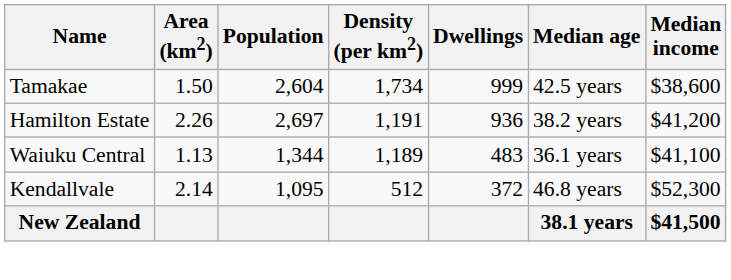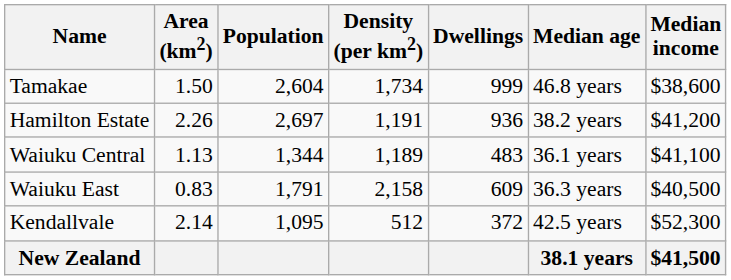 <table class="wikitable">
 <tr>
 <th>Name</th>
 <th>Area<br>(km<sup>2</sup>)</th>
 <th>Population</th>
 <th>Density<br>(per km<sup>2</sup>)</th>
 <th>Dwellings</th>
 <th>Median age</th>
 <th>Median<br>income</th>
 </tr>
 <tr>
 <td>Tamakae</td>
 <td style="text-align:right;">1.50</td>
 <td style="text-align:right;">2,604</td>
 <td style="text-align:right;">1,734</td>
 <td style="text-align:right;">999</td>
-<td>42.5 years</td>
+<td>46.8 years</td>
 <td>$38,600</td>
 </tr>
 <tr>
 <td>Hamilton Estate</td>
 <td style="text-align:right;">2.26</td>
 <td style="text-align:right;">2,697</td>
 <td style="text-align:right;">1,191</td>
 <td style="text-align:right;">936</td>
 <td>38.2 years</td>
 <td>$41,200</td>
 </tr>
 <tr>
 <td>Waiuku Central</td>
 <td style="text-align:right;">1.13</td>
 <td style="text-align:right;">1,344</td>
 <td style="text-align:right;">1,189</td>
 <td style="text-align:right;">483</td>
 <td>36.1 years</td>
 <td>$41,100</td>
 </tr>
 <tr>
+<td>Waiuku East</td>
+<td style="text-align:right;">0.83</td>
+<td style="text-align:right;">1,791</td>
+<td style="text-align:right;">2,158</td>
+<td style="text-align:right;">609</td>
+<td>36.3 years</td>
+<td>$40,500</td>
+</tr>
+<tr>
 <td>Kendallvale</td>
 <td style="text-align:right;">2.14</td>
 <td style="text-align:right;">1,095</td>
 <td style="text-align:right;">512</td>
 <td style="text-align:right;">372</td>
-<td>46.8 years</td>
+<td>42.5 years</td>
 <td>$52,300</td>
 </tr>
 <tr>
 <th>New Zealand</th>
 <th></th>
 <th></th>
 <th></th>
 <th></th>
 <th>38.1 years</th>
 <th style="text-align:left;">$41,500</th>
 </tr>
 </table>
